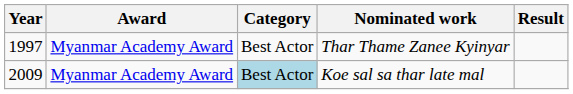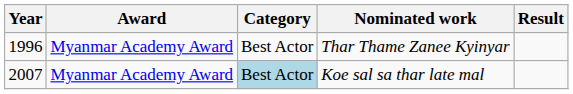 <table class="wikitable" style="font-size: 95%">
 <tr>
 <th>Year</th>
 <th>Award</th>
 <th>Category</th>
 <th>Nominated work</th>
 <th>Result</th>
 </tr>
 <tr>
-<td>1997</td>
+<td>1996</td>
 <td><a href='#'>Myanmar Academy Award</a></td>
 <td>Best Actor</td>
 <td><em>Thar Thame Zanee Kyinyar</em></td>
 <td></td>
 </tr>
 <tr>
-<td>2009</td>
+<td>2007</td>
 <td><a href='#'>Myanmar Academy Award</a></td>
 <td style="background: lightblue;">Best Actor</td>
 <td><em>Koe sal sa thar late mal</em></td>
 <td></td>
 </tr>
 <tr>
 </tr>
 </table>
